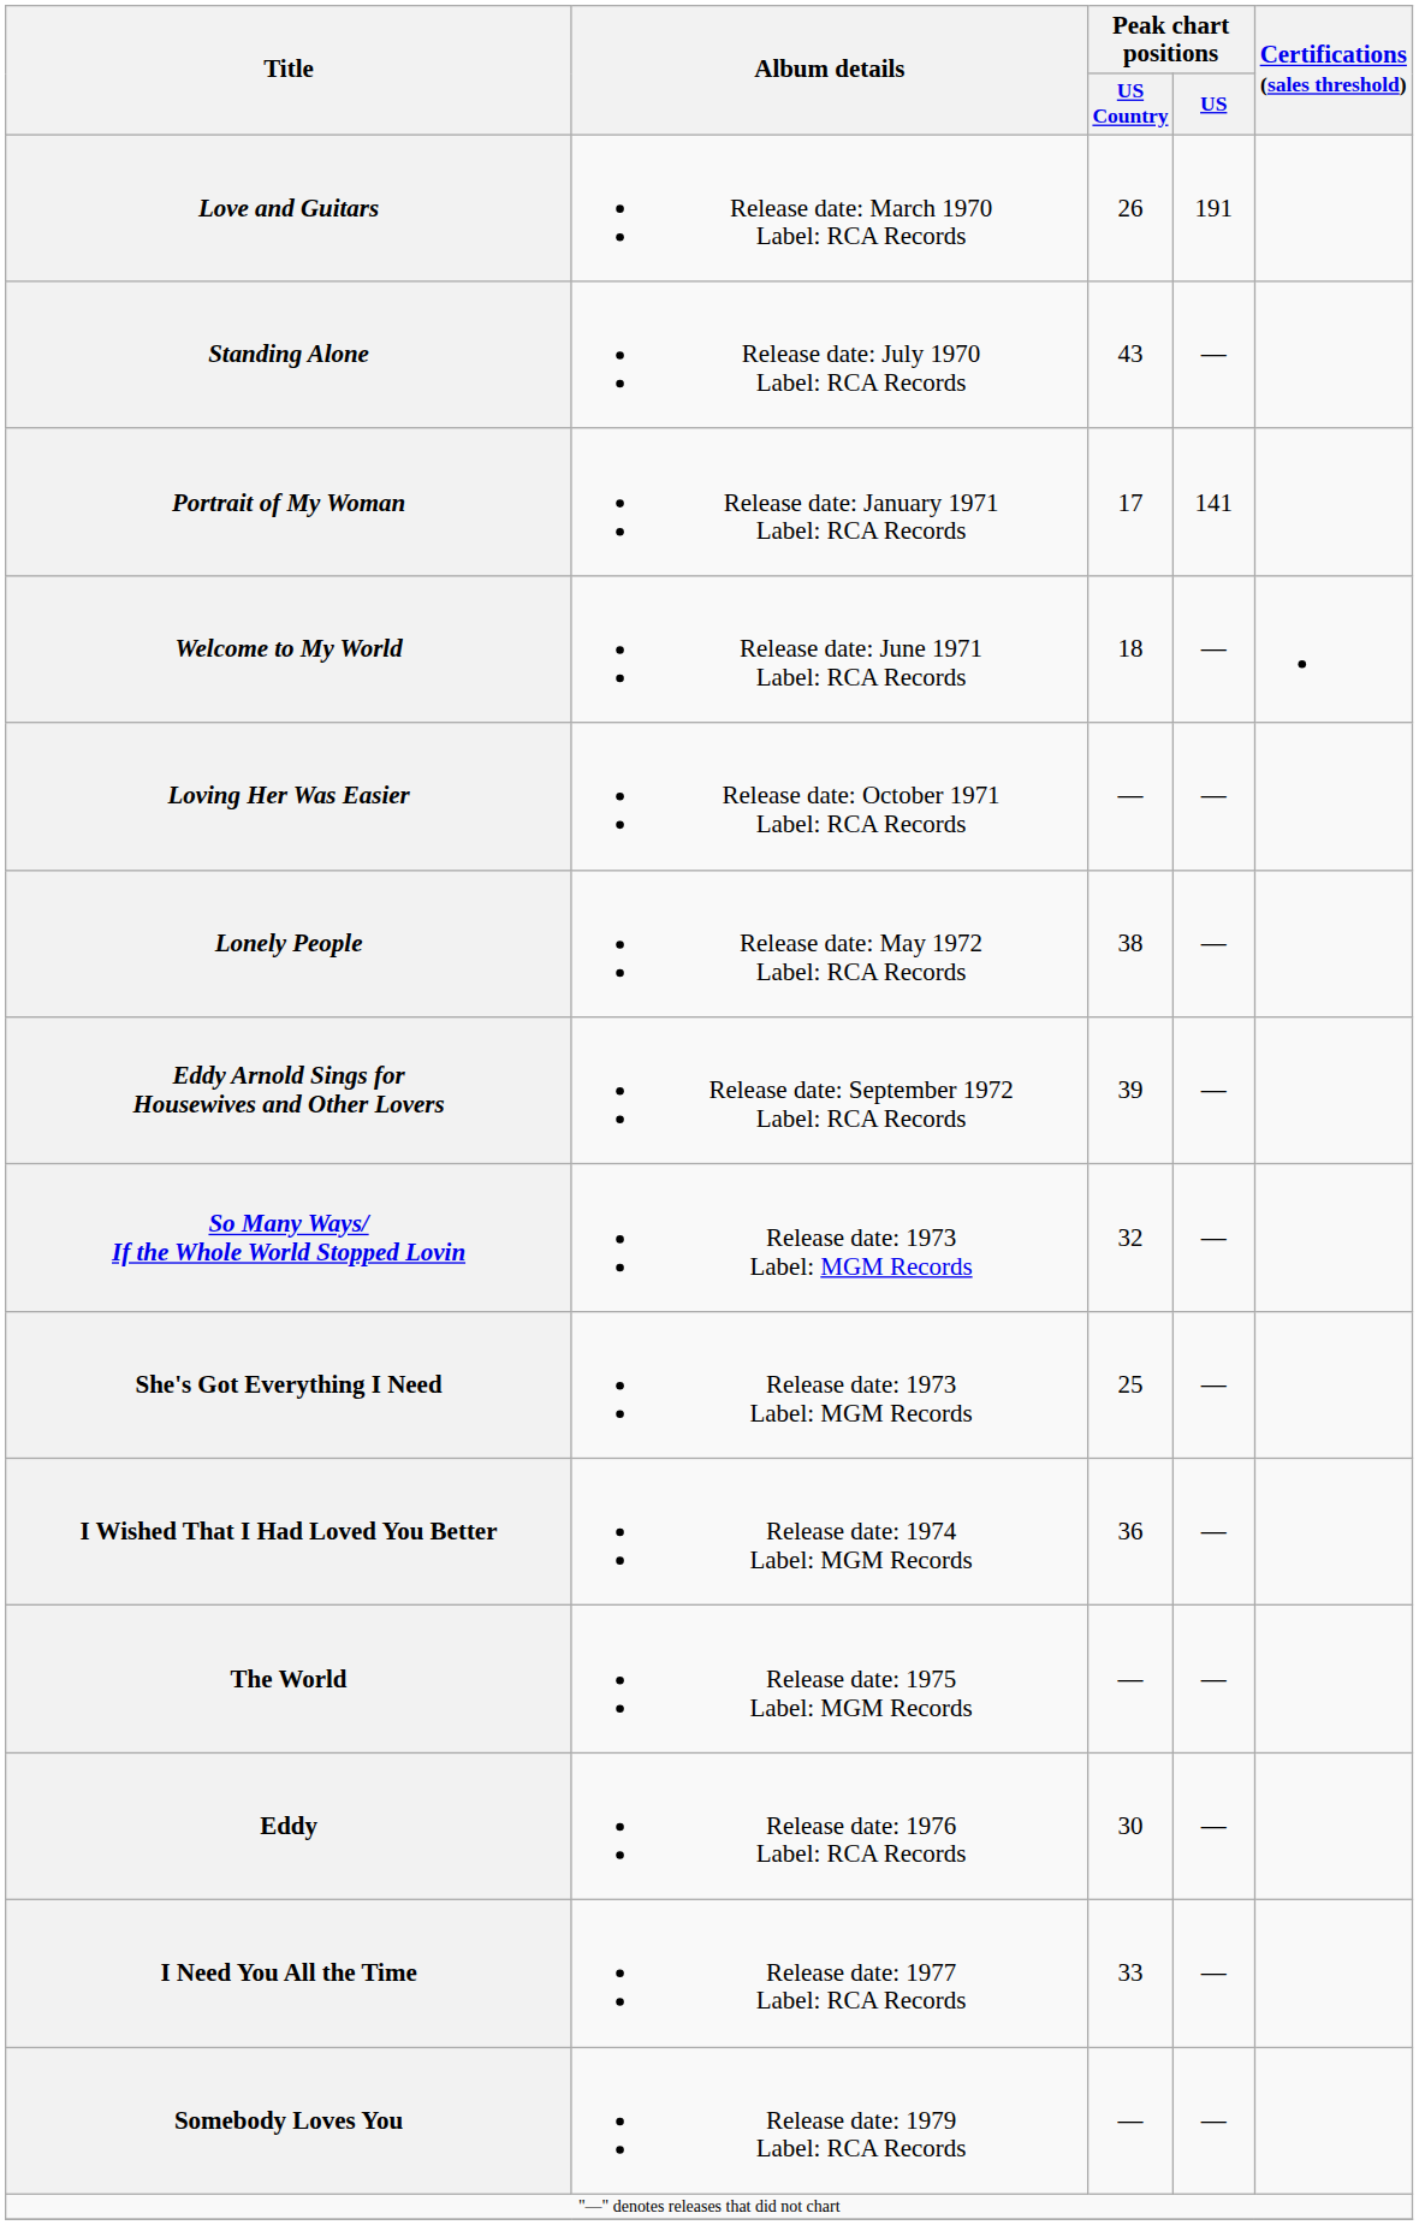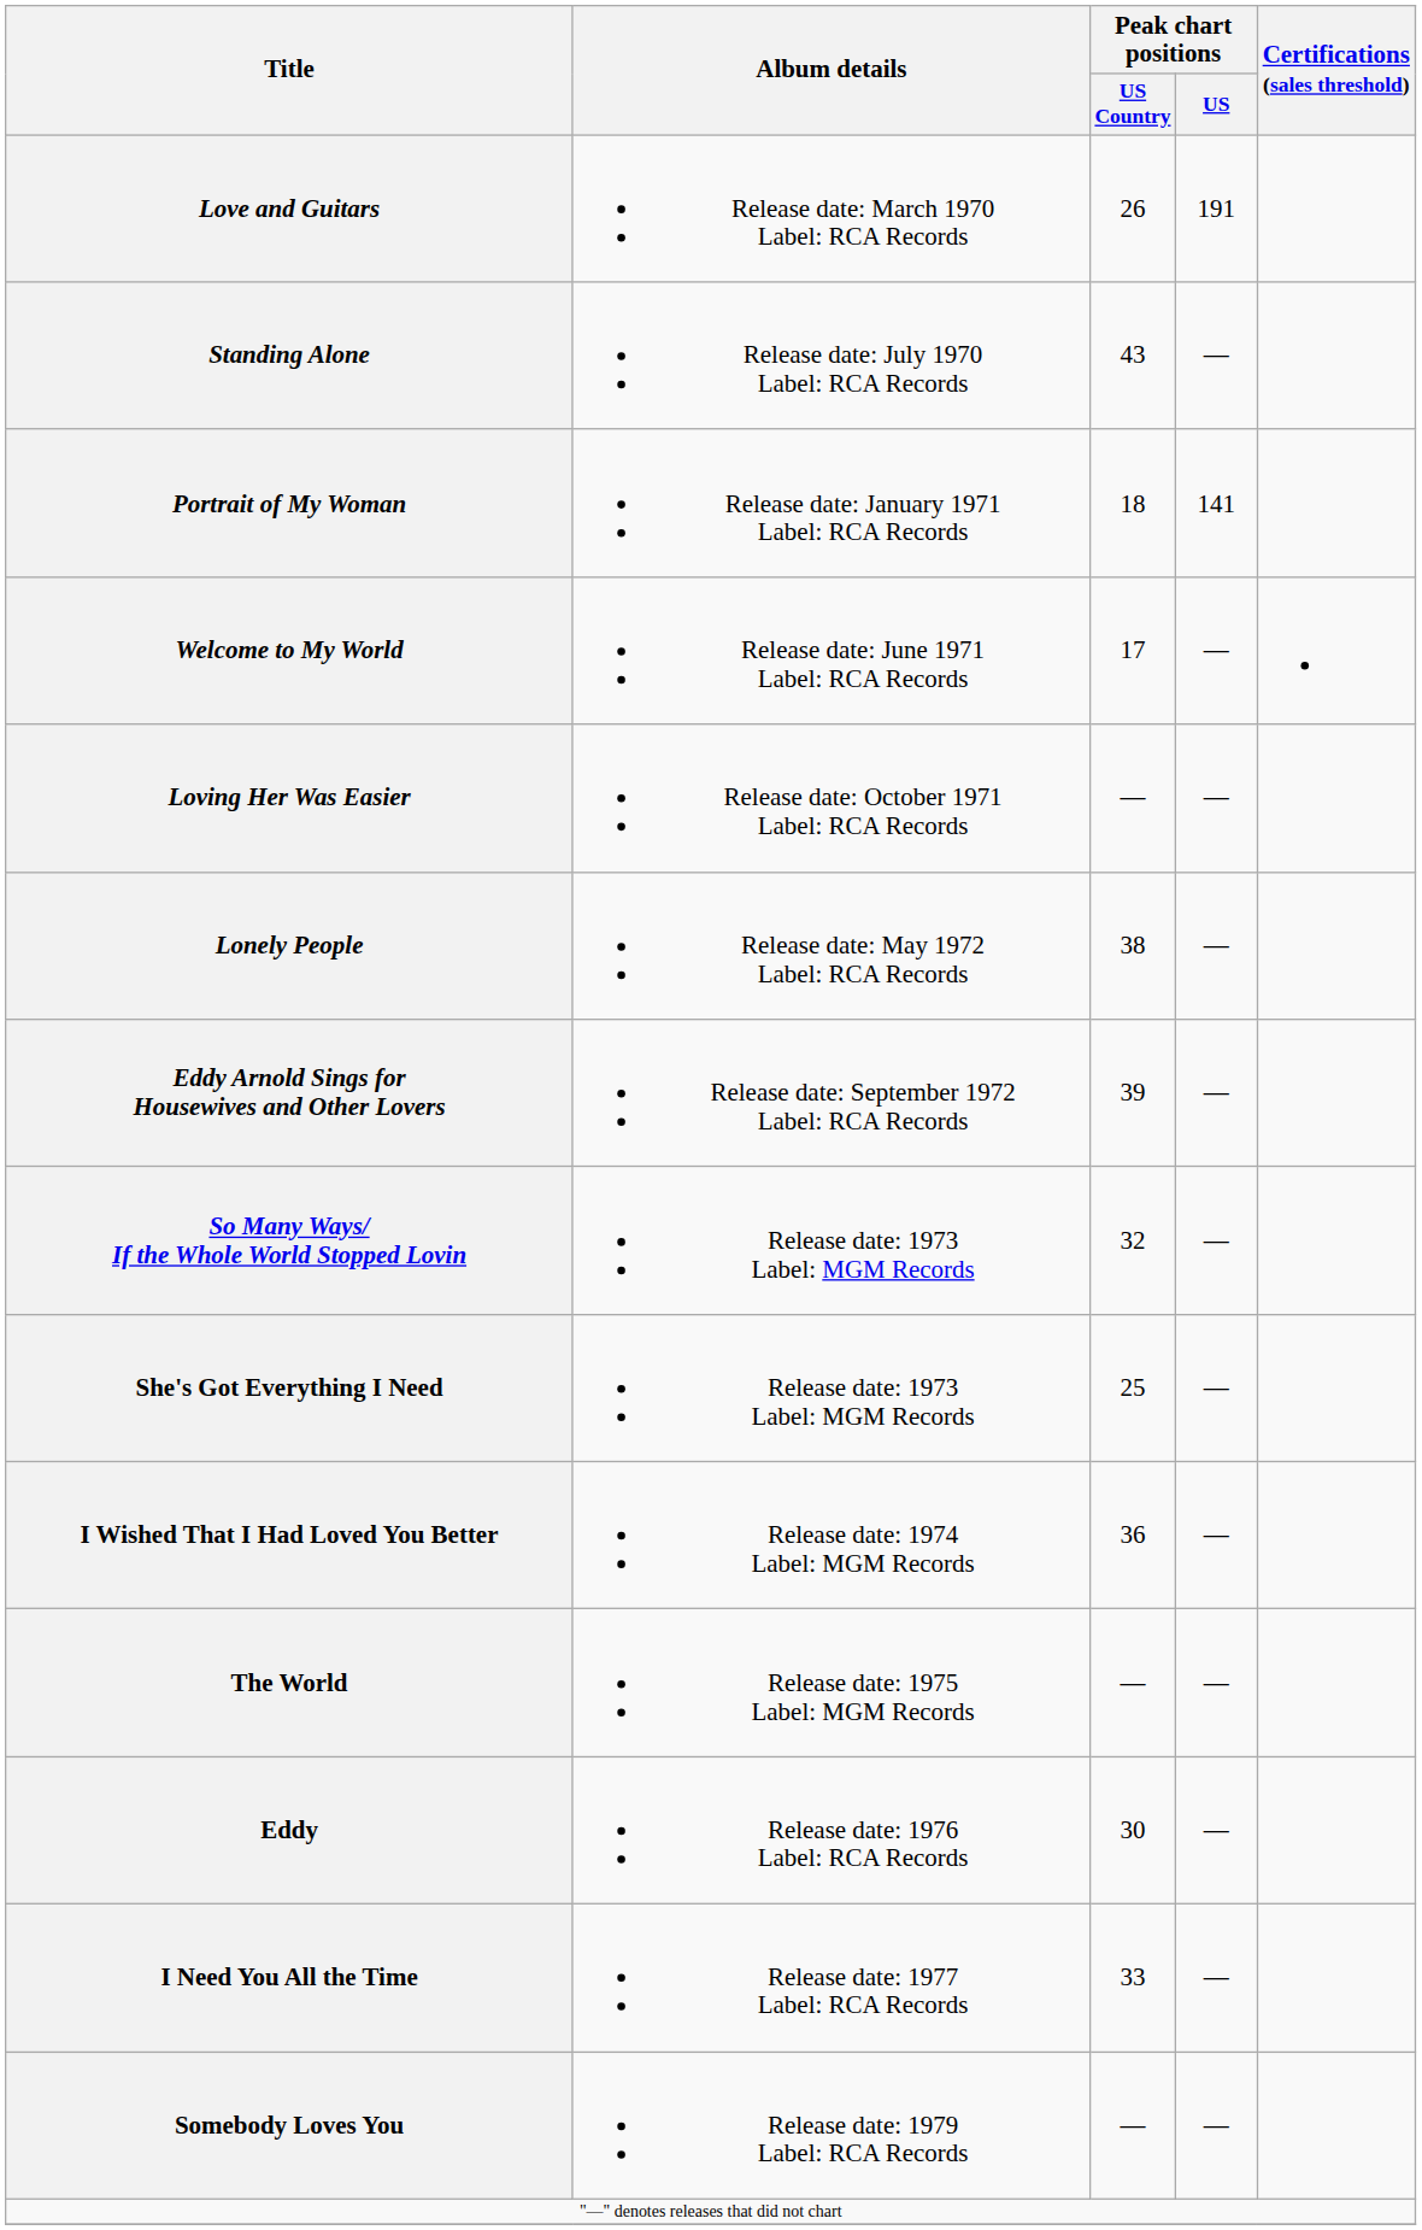 <table class="wikitable plainrowheaders" style="text-align:center;">
 <tr>
 <th rowspan="2" style="width:22em;">Title</th>
 <th rowspan="2" style="width:20em;">Album details</th>
 <th colspan="2">Peak chart<br>positions</th>
 <th rowspan="2"><a href='#'>Certifications</a><br><small>(<a href='#'>sales threshold</a>)</small></th>
 </tr>
 <tr style="font-size:smaller;">
 <th width="45"><a href='#'>US Country</a></th>
 <th width="45"><a href='#'>US</a></th>
 </tr>
 <tr>
 <th scope="row"><em>Love and Guitars</em></th>
 <td><br><ul><li>Release date: March 1970</li><li>Label: RCA Records</li></ul></td>
 <td>26</td>
 <td>191</td>
 <td></td>
 </tr>
 <tr>
 <th scope="row"><em>Standing Alone</em></th>
 <td><br><ul><li>Release date: July 1970</li><li>Label: RCA Records</li></ul></td>
 <td>43</td>
 <td>—</td>
 <td></td>
 </tr>
 <tr>
 <th scope="row"><em>Portrait of My Woman</em></th>
 <td><br><ul><li>Release date: January 1971</li><li>Label: RCA Records</li></ul></td>
-<td>17</td>
+<td>18</td>
 <td>141</td>
 <td></td>
 </tr>
 <tr>
 <th scope="row"><em>Welcome to My World</em></th>
 <td><br><ul><li>Release date: June 1971</li><li>Label: RCA Records</li></ul></td>
-<td>18</td>
+<td>17</td>
 <td>—</td>
 <td><br><ul><li></li></ul></td>
 </tr>
 <tr>
 <th scope="row"><em>Loving Her Was Easier</em></th>
 <td><br><ul><li>Release date: October 1971</li><li>Label: RCA Records</li></ul></td>
 <td>—</td>
 <td>—</td>
 <td></td>
 </tr>
 <tr>
 <th scope="row"><em>Lonely People</em></th>
 <td><br><ul><li>Release date: May 1972</li><li>Label: RCA Records</li></ul></td>
 <td>38</td>
 <td>—</td>
 <td></td>
 </tr>
 <tr>
 <th scope="row"><em>Eddy Arnold Sings for<br>Housewives and Other Lovers</em></th>
 <td><br><ul><li>Release date: September 1972</li><li>Label: RCA Records</li></ul></td>
 <td>39</td>
 <td>—</td>
 <td></td>
 </tr>
 <tr>
 <th scope="row"><em><a href='#'>So Many Ways/<br>If the Whole World Stopped Lovin</a><strong></th>
 <td><br><ul><li>Release date: 1973</li><li>Label: <a href='#'>MGM Records</a></li></ul></td>
 <td>32</td>
 <td>—</td>
 <td></td>
 </tr>
 <tr>
 <th scope="row"></em>She's Got Everything I Need<em></th>
 <td><br><ul><li>Release date: 1973</li><li>Label: MGM Records</li></ul></td>
 <td>25</td>
 <td>—</td>
 <td></td>
 </tr>
 <tr>
 <th scope="row"></em>I Wished That I Had Loved You Better<em></th>
 <td><br><ul><li>Release date: 1974</li><li>Label: MGM Records</li></ul></td>
 <td>36</td>
 <td>—</td>
 <td></td>
 </tr>
 <tr>
 <th scope="row"></em>The World<em></th>
 <td><br><ul><li>Release date: 1975</li><li>Label: MGM Records</li></ul></td>
 <td>—</td>
 <td>—</td>
 <td></td>
 </tr>
 <tr>
 <th scope="row"></em>Eddy<em></th>
 <td><br><ul><li>Release date: 1976</li><li>Label: RCA Records</li></ul></td>
 <td>30</td>
 <td>—</td>
 <td></td>
 </tr>
 <tr>
 <th scope="row"></em>I Need You All the Time<em></th>
 <td><br><ul><li>Release date: 1977</li><li>Label: RCA Records</li></ul></td>
 <td>33</td>
 <td>—</td>
 <td></td>
 </tr>
 <tr>
 <th scope="row"></em>Somebody Loves You<em></th>
 <td><br><ul><li>Release date: 1979</li><li>Label: RCA Records</li></ul></td>
 <td>—</td>
 <td>—</td>
 <td></td>
 </tr>
 <tr>
 <td colspan="5" style="font-size: 8pt">"—" denotes releases that did not chart</td>
 </tr>
 <tr>
 </tr>
 </table>
